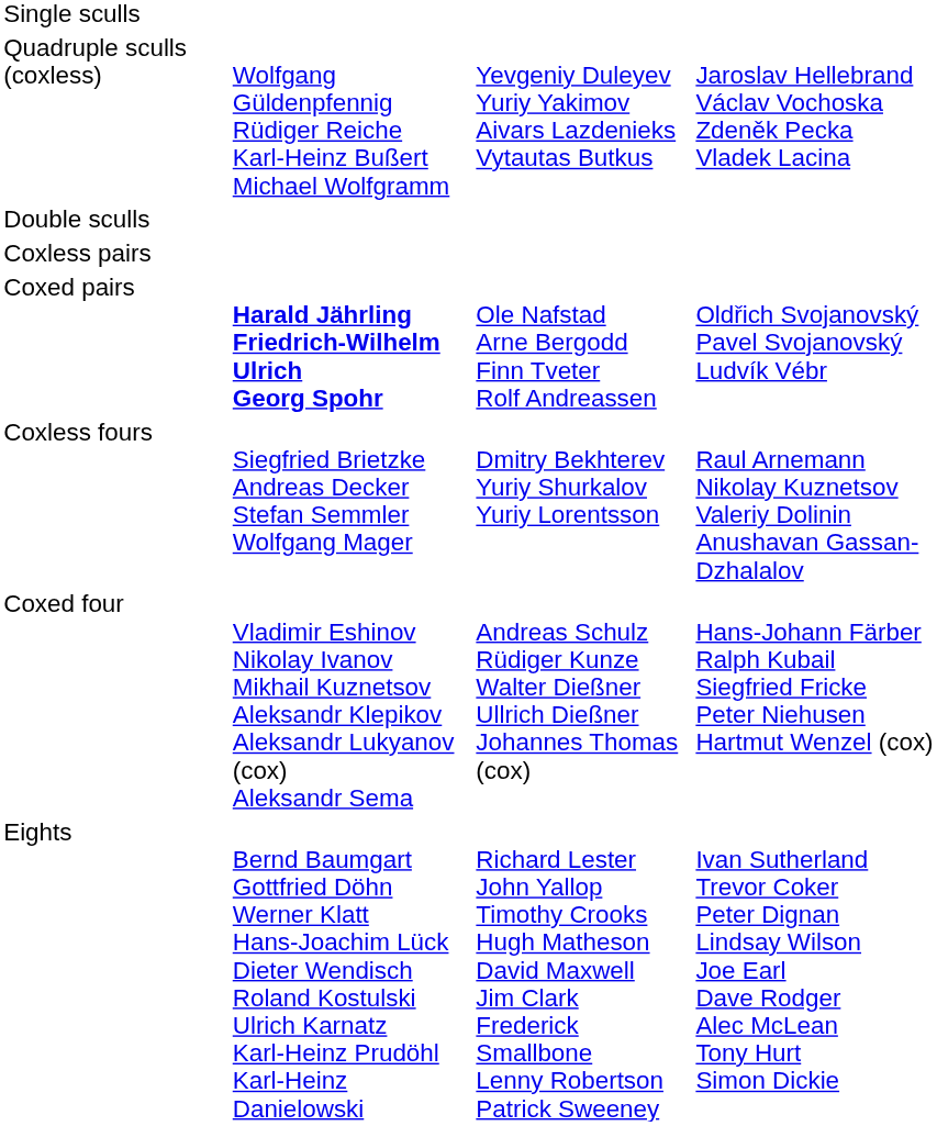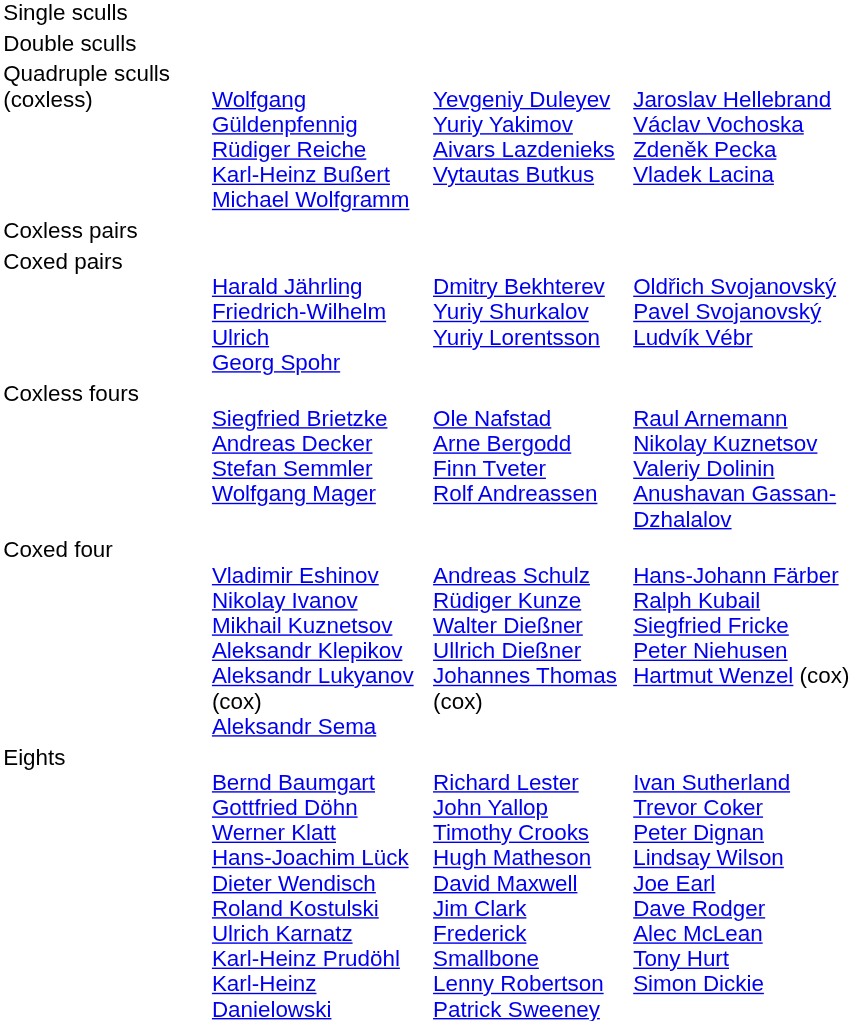 <table>
 <tr>
 <td>Single sculls<br></td>
+<td></td>
+<td></td>
+<td></td>
+</tr>
+<tr valign="top">
+<td>Double sculls<br></td>
 <td></td>
 <td></td>
 <td></td>
 </tr>
 <tr valign="top">
 <td>Quadruple sculls (coxless)<br></td>
 <td><br><a href='#'>Wolfgang Güldenpfennig</a><br><a href='#'>Rüdiger Reiche</a><br><a href='#'>Karl-Heinz Bußert</a><br><a href='#'>Michael Wolfgramm</a></td>
 <td><br><a href='#'>Yevgeniy Duleyev</a><br><a href='#'>Yuriy Yakimov</a><br><a href='#'>Aivars Lazdenieks</a><br><a href='#'>Vytautas Butkus</a></td>
 <td><br><a href='#'>Jaroslav Hellebrand</a><br><a href='#'>Václav Vochoska</a><br><a href='#'>Zdeněk Pecka</a><br><a href='#'>Vladek Lacina</a></td>
 </tr>
 <tr valign="top">
-<td>Double sculls<br></td>
-<td></td>
-<td></td>
-<td></td>
-</tr>
-<tr valign="top">
 <td>Coxless pairs<br></td>
 <td></td>
 <td></td>
 <td></td>
 </tr>
 <tr valign="top">
 <td>Coxed pairs<br></td>
-<td><strong><br><a href='#'>Harald Jährling</a><br><a href='#'>Friedrich-Wilhelm Ulrich</a><br><a href='#'>Georg Spohr</a></strong></td>
-<td><br><a href='#'>Ole Nafstad</a><br><a href='#'>Arne Bergodd</a><br><a href='#'>Finn Tveter</a><br><a href='#'>Rolf Andreassen</a></td>
+<td><br><a href='#'>Harald Jährling</a><br><a href='#'>Friedrich-Wilhelm Ulrich</a><br><a href='#'>Georg Spohr</a></td>
+<td><br><a href='#'>Dmitry Bekhterev</a><br><a href='#'>Yuriy Shurkalov</a><br><a href='#'>Yuriy Lorentsson</a></td>
 <td><br><a href='#'>Oldřich Svojanovský</a><br><a href='#'>Pavel Svojanovský</a><br><a href='#'>Ludvík Vébr</a></td>
 </tr>
 <tr valign="top">
 <td>Coxless fours<br></td>
 <td><br><a href='#'>Siegfried Brietzke</a><br><a href='#'>Andreas Decker</a><br><a href='#'>Stefan Semmler</a><br><a href='#'>Wolfgang Mager</a></td>
-<td><br><a href='#'>Dmitry Bekhterev</a><br><a href='#'>Yuriy Shurkalov</a><br><a href='#'>Yuriy Lorentsson</a></td>
+<td><br><a href='#'>Ole Nafstad</a><br><a href='#'>Arne Bergodd</a><br><a href='#'>Finn Tveter</a><br><a href='#'>Rolf Andreassen</a></td>
 <td><br><a href='#'>Raul Arnemann</a><br><a href='#'>Nikolay Kuznetsov</a><br><a href='#'>Valeriy Dolinin</a><br><a href='#'>Anushavan Gassan-Dzhalalov</a></td>
 </tr>
 <tr valign="top">
 <td>Coxed four<br></td>
 <td><br><a href='#'>Vladimir Eshinov</a><br><a href='#'>Nikolay Ivanov</a><br><a href='#'>Mikhail Kuznetsov</a><br><a href='#'>Aleksandr Klepikov</a><br><a href='#'>Aleksandr Lukyanov</a> (cox)<br><a href='#'>Aleksandr Sema</a></td>
 <td><br><a href='#'>Andreas Schulz</a><br><a href='#'>Rüdiger Kunze</a><br><a href='#'>Walter Dießner</a><br><a href='#'>Ullrich Dießner</a><br><a href='#'>Johannes Thomas</a> (cox)</td>
 <td><br><a href='#'>Hans-Johann Färber</a><br><a href='#'>Ralph Kubail</a><br><a href='#'>Siegfried Fricke</a><br><a href='#'>Peter Niehusen</a><br><a href='#'>Hartmut Wenzel</a> (cox)</td>
 </tr>
 <tr valign="top">
 <td>Eights<br></td>
 <td><br><a href='#'>Bernd Baumgart</a><br><a href='#'>Gottfried Döhn</a><br><a href='#'>Werner Klatt</a><br><a href='#'>Hans-Joachim Lück</a><br><a href='#'>Dieter Wendisch</a><br><a href='#'>Roland Kostulski</a><br><a href='#'>Ulrich Karnatz</a><br><a href='#'>Karl-Heinz Prudöhl</a><br><a href='#'>Karl-Heinz Danielowski</a></td>
 <td><br><a href='#'>Richard Lester</a><br><a href='#'>John Yallop</a><br><a href='#'>Timothy Crooks</a><br><a href='#'>Hugh Matheson</a><br><a href='#'>David Maxwell</a><br><a href='#'>Jim Clark</a><br><a href='#'>Frederick Smallbone</a><br><a href='#'>Lenny Robertson</a><br><a href='#'>Patrick Sweeney</a></td>
 <td><br><a href='#'>Ivan Sutherland</a><br><a href='#'>Trevor Coker</a><br><a href='#'>Peter Dignan</a><br><a href='#'>Lindsay Wilson</a><br><a href='#'>Joe Earl</a><br><a href='#'>Dave Rodger</a><br><a href='#'>Alec McLean</a><br><a href='#'>Tony Hurt</a><br><a href='#'>Simon Dickie</a></td>
 </tr>
 </table>
